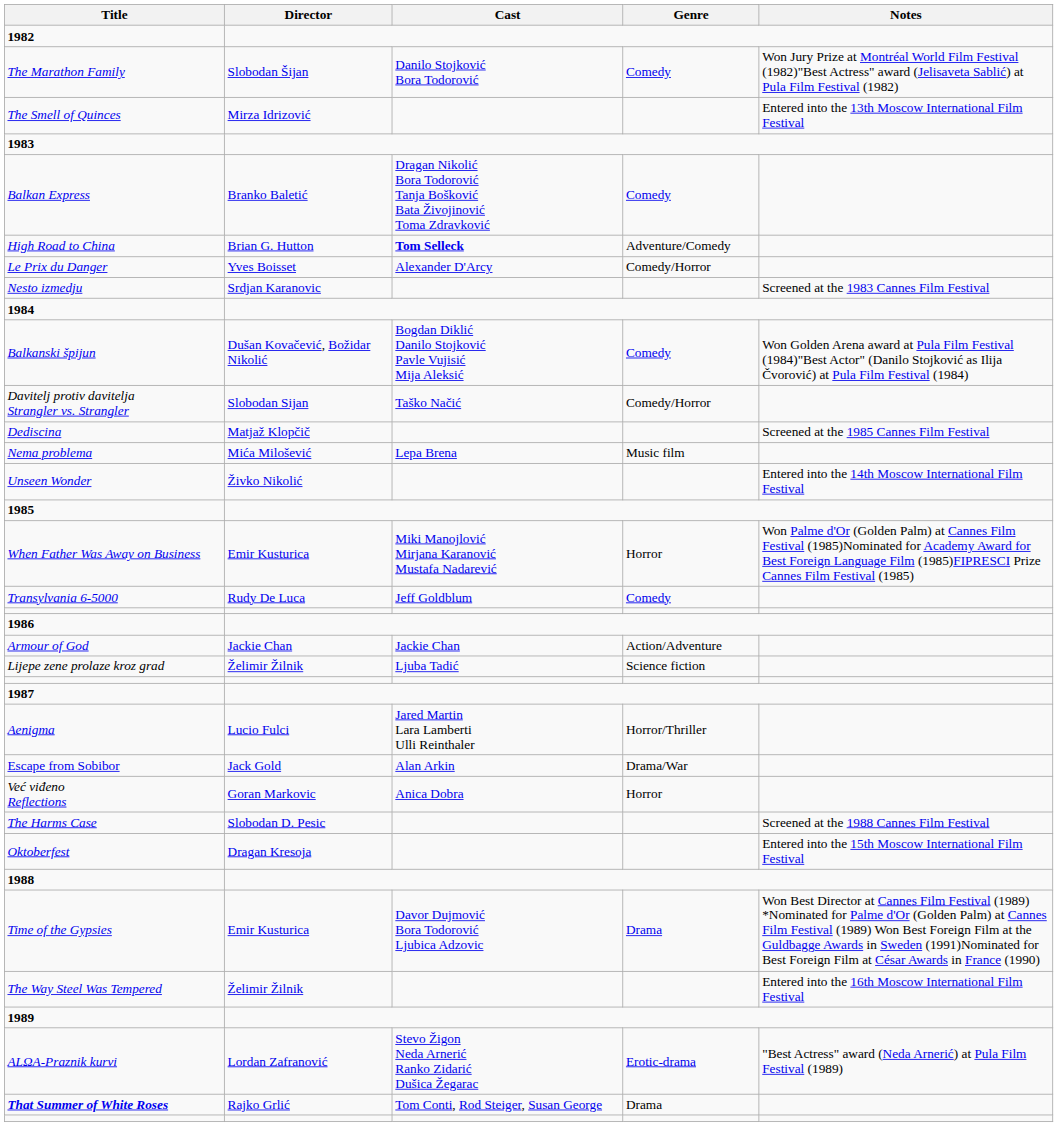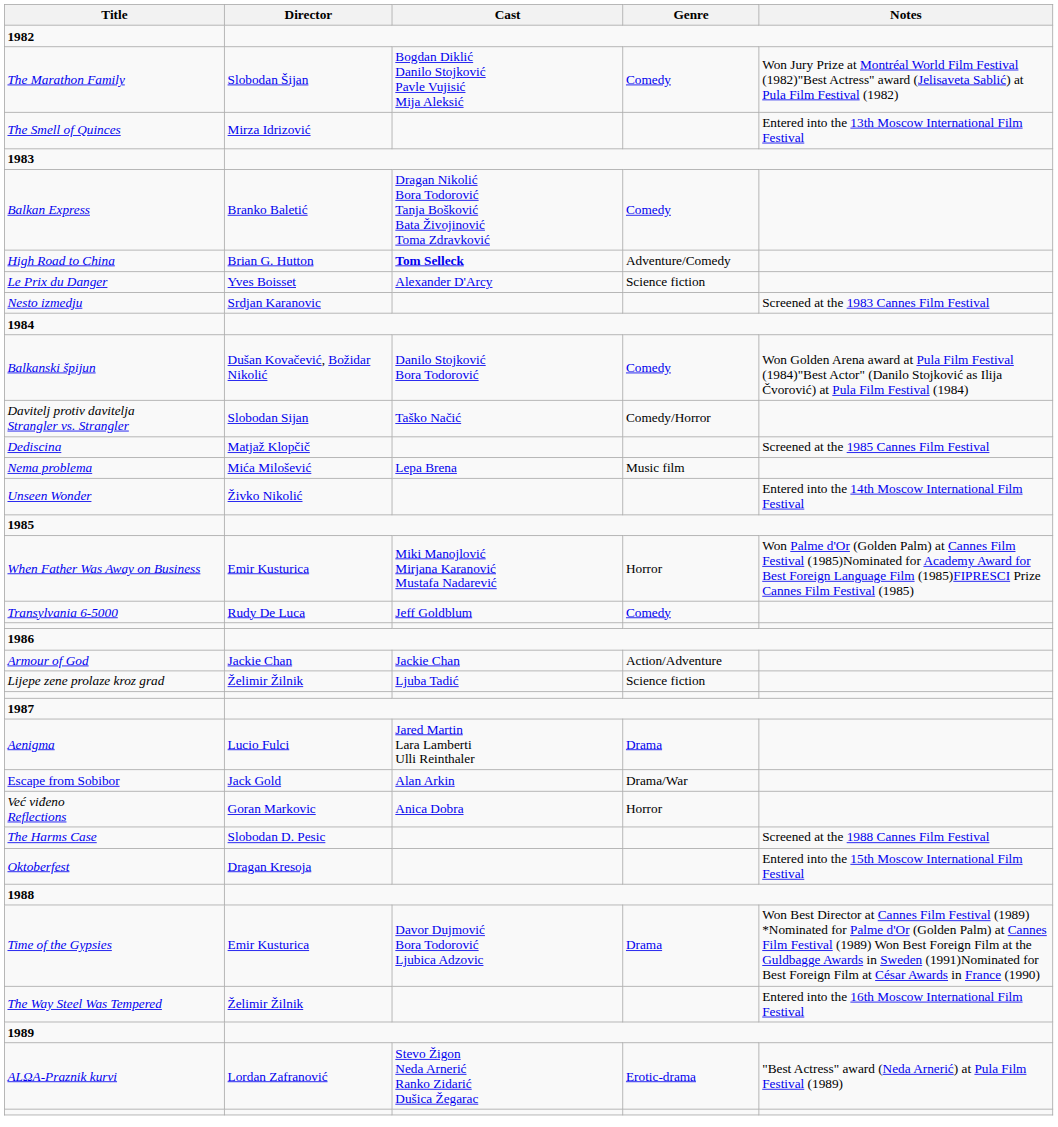 <table class="wikitable" width= "100%">
 <tr>
 <th width=21%>Title</th>
 <th width=16%>Director</th>
 <th width=22%>Cast</th>
 <th width=13%>Genre</th>
 <th width=28%>Notes</th>
 </tr>
 <tr>
 <td><strong>1982</strong></td>
 </tr>
 <tr>
 <td><em><a href='#'>The Marathon Family</a></em></td>
 <td><a href='#'>Slobodan Šijan</a></td>
-<td><a href='#'>Danilo Stojković</a><br><a href='#'>Bora Todorović</a></td>
+<td><a href='#'>Bogdan Diklić</a><br><a href='#'>Danilo Stojković</a><br><a href='#'>Pavle Vujisić</a><br><a href='#'>Mija Aleksić</a></td>
 <td><a href='#'>Comedy</a></td>
 <td>Won Jury Prize at <a href='#'>Montréal World Film Festival</a> (1982)"Best Actress" award (<a href='#'>Jelisaveta Sablić</a>) at <a href='#'>Pula Film Festival</a> (1982)</td>
 </tr>
 <tr>
 <td><em><a href='#'>The Smell of Quinces</a></em></td>
 <td><a href='#'>Mirza Idrizović</a></td>
 <td></td>
 <td></td>
 <td>Entered into the <a href='#'>13th Moscow International Film Festival</a></td>
 </tr>
 <tr>
 <td><strong>1983</strong></td>
 </tr>
 <tr>
 <td><em><a href='#'>Balkan Express</a></em></td>
 <td><a href='#'>Branko Baletić</a></td>
 <td><a href='#'>Dragan Nikolić</a><br><a href='#'>Bora Todorović</a><br><a href='#'>Tanja Bošković</a><br><a href='#'>Bata Živojinović</a><br><a href='#'>Toma Zdravković</a></td>
 <td><a href='#'>Comedy</a></td>
 <td></td>
 </tr>
 <tr>
 <td><em><a href='#'>High Road to China</a></em></td>
 <td><a href='#'>Brian G. Hutton</a></td>
 <td><strong><a href='#'>Tom Selleck</a></strong></td>
 <td>Adventure/Comedy</td>
 <td></td>
 </tr>
 <tr>
 <td><em><a href='#'>Le Prix du Danger</a></em></td>
 <td><a href='#'>Yves Boisset</a></td>
 <td><a href='#'>Alexander D'Arcy</a></td>
-<td>Comedy/Horror</td>
+<td>Science fiction</td>
 <td></td>
 </tr>
 <tr>
 <td><em><a href='#'>Nesto izmedju</a></em></td>
 <td><a href='#'>Srdjan Karanovic</a></td>
 <td></td>
 <td></td>
 <td>Screened at the <a href='#'>1983 Cannes Film Festival</a></td>
 </tr>
 <tr>
 <td><strong>1984</strong></td>
 </tr>
 <tr>
 <td><em><a href='#'>Balkanski špijun</a></em></td>
 <td><a href='#'>Dušan Kovačević</a>, <a href='#'>Božidar Nikolić</a></td>
-<td><a href='#'>Bogdan Diklić</a><br><a href='#'>Danilo Stojković</a><br><a href='#'>Pavle Vujisić</a><br><a href='#'>Mija Aleksić</a></td>
+<td><a href='#'>Danilo Stojković</a><br><a href='#'>Bora Todorović</a></td>
 <td><a href='#'>Comedy</a></td>
 <td><br>Won Golden Arena award at <a href='#'>Pula Film Festival</a> (1984)"Best Actor" (Danilo Stojković as Ilija Čvorović) at <a href='#'>Pula Film Festival</a> (1984)</td>
 </tr>
 <tr>
 <td><em>Davitelj protiv davitelja</em><br><em><a href='#'>Strangler vs. Strangler</a></em></td>
 <td><a href='#'>Slobodan Sijan</a></td>
 <td><a href='#'>Taško Načić</a></td>
 <td>Comedy/Horror</td>
 <td></td>
 </tr>
 <tr>
 <td><em><a href='#'>Dediscina</a></em></td>
 <td><a href='#'>Matjaž Klopčič</a></td>
 <td></td>
 <td></td>
 <td>Screened at the <a href='#'>1985 Cannes Film Festival</a></td>
 </tr>
 <tr>
 <td><em><a href='#'>Nema problema</a></em></td>
 <td><a href='#'>Mića Milošević</a></td>
 <td><a href='#'>Lepa Brena</a></td>
 <td>Music film</td>
 <td></td>
 </tr>
 <tr>
 <td><em><a href='#'>Unseen Wonder</a></em></td>
 <td><a href='#'>Živko Nikolić</a></td>
 <td></td>
 <td></td>
 <td>Entered into the <a href='#'>14th Moscow International Film Festival</a></td>
 </tr>
 <tr>
 <td><strong>1985</strong></td>
 </tr>
 <tr>
 <td><em><a href='#'>When Father Was Away on Business</a></em></td>
 <td><a href='#'>Emir Kusturica</a></td>
 <td><a href='#'>Miki Manojlović</a><br><a href='#'>Mirjana Karanović</a><br><a href='#'>Mustafa Nadarević</a></td>
 <td>Horror</td>
 <td>Won <a href='#'>Palme d'Or</a> (Golden Palm) at <a href='#'>Cannes Film Festival</a> (1985)Nominated for <a href='#'>Academy Award for Best Foreign Language Film</a> (1985)<a href='#'>FIPRESCI</a> Prize <a href='#'>Cannes Film Festival</a> (1985)</td>
 </tr>
 <tr>
 <td><em><a href='#'>Transylvania 6-5000</a></em></td>
 <td><a href='#'>Rudy De Luca</a></td>
 <td><a href='#'>Jeff Goldblum</a></td>
 <td><a href='#'>Comedy</a></td>
 <td></td>
 </tr>
 <tr>
 <td></td>
 <td></td>
 <td></td>
 <td></td>
 <td></td>
 </tr>
 <tr>
 <td><strong>1986</strong></td>
 </tr>
 <tr>
 <td><em><a href='#'>Armour of God</a></em></td>
 <td><a href='#'>Jackie Chan</a></td>
 <td><a href='#'>Jackie Chan</a></td>
 <td>Action/Adventure</td>
 <td></td>
 </tr>
 <tr>
 <td><em>Lijepe zene prolaze kroz grad</em></td>
 <td><a href='#'>Želimir Žilnik</a></td>
 <td><a href='#'>Ljuba Tadić</a></td>
 <td>Science fiction</td>
 <td></td>
 </tr>
 <tr>
 <td></td>
 <td></td>
 <td></td>
 <td></td>
 <td></td>
 </tr>
 <tr>
 <td><strong>1987</strong></td>
 </tr>
 <tr>
 <td><em><a href='#'>Aenigma</a></em></td>
 <td><a href='#'>Lucio Fulci</a></td>
 <td><a href='#'>Jared Martin</a><br>Lara Lamberti<br>Ulli Reinthaler</td>
-<td>Horror/Thriller</td>
+<td><a href='#'>Drama</a></td>
 <td></td>
 </tr>
 <tr>
 <td><a href='#'>Escape from Sobibor</a></td>
 <td><a href='#'>Jack Gold</a></td>
 <td><a href='#'>Alan Arkin</a></td>
 <td>Drama/War</td>
 <td></td>
 </tr>
 <tr>
 <td><em>Već viđeno</em><br><em><a href='#'>Reflections</a></em></td>
 <td><a href='#'>Goran Markovic</a></td>
 <td><a href='#'>Anica Dobra</a></td>
 <td>Horror</td>
 <td></td>
 </tr>
 <tr>
 <td><em><a href='#'>The Harms Case</a></em></td>
 <td><a href='#'>Slobodan D. Pesic</a></td>
 <td></td>
 <td></td>
 <td>Screened at the <a href='#'>1988 Cannes Film Festival</a></td>
 </tr>
 <tr>
 <td><em><a href='#'>Oktoberfest</a></em></td>
 <td><a href='#'>Dragan Kresoja</a></td>
 <td></td>
 <td></td>
 <td>Entered into the <a href='#'>15th Moscow International Film Festival</a></td>
 </tr>
 <tr>
 <td><strong>1988</strong></td>
 </tr>
 <tr>
 <td><em><a href='#'>Time of the Gypsies</a></em></td>
 <td><a href='#'>Emir Kusturica</a></td>
 <td><a href='#'>Davor Dujmović</a><br><a href='#'>Bora Todorović</a><br><a href='#'>Ljubica Adzovic</a></td>
 <td><a href='#'>Drama</a></td>
 <td>Won Best Director at <a href='#'>Cannes Film Festival</a> (1989) *Nominated for <a href='#'>Palme d'Or</a> (Golden Palm) at <a href='#'>Cannes Film Festival</a> (1989) Won Best Foreign Film at the <a href='#'>Guldbagge Awards</a> in <a href='#'>Sweden</a> (1991)Nominated for Best Foreign Film at <a href='#'>César Awards</a> in <a href='#'>France</a> (1990)</td>
 </tr>
 <tr>
 <td><em><a href='#'>The Way Steel Was Tempered</a></em></td>
 <td><a href='#'>Želimir Žilnik</a></td>
 <td></td>
 <td></td>
 <td>Entered into the <a href='#'>16th Moscow International Film Festival</a></td>
 </tr>
 <tr>
 <td><strong>1989</strong></td>
 </tr>
 <tr>
 <td><em> <a href='#'>ALΩA-Praznik kurvi</a></em></td>
 <td><a href='#'>Lordan Zafranović</a></td>
 <td><a href='#'>Stevo Žigon</a><br><a href='#'>Neda Arnerić</a><br><a href='#'>Ranko Zidarić</a><br><a href='#'>Dušica Žegarac</a></td>
 <td><a href='#'>Erotic-drama</a></td>
 <td>"Best Actress" award (<a href='#'>Neda Arnerić</a>) at <a href='#'>Pula Film Festival</a> (1989)</td>
 </tr>
 <tr>
-<td><strong><em><a href='#'>That Summer of White Roses</a></em></strong></td>
-<td><a href='#'>Rajko Grlić</a></td>
-<td><a href='#'>Tom Conti</a>, <a href='#'>Rod Steiger</a>, <a href='#'>Susan George</a></td>
-<td>Drama</td>
-<td></td>
-</tr>
-<tr>
 <td></td>
 <td></td>
 <td></td>
 <td></td>
 <td></td>
 </tr>
 </table>
